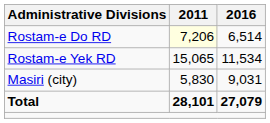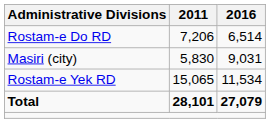 <table class="wikitable">
 <tr>
 <th>Administrative Divisions</th>
 <th>2011</th>
 <th>2016</th>
 </tr>
 <tr>
 <td><a href='#'>Rostam-e Do RD</a></td>
-<td style="background: lightyellow; text-align: right;">7,206</td>
+<td style="text-align: right;">7,206</td>
 <td style="text-align: right;">6,514</td>
+</tr>
+<tr>
+<td><a href='#'>Masiri</a> (city)</td>
+<td style="text-align: right;">5,830</td>
+<td style="text-align: right;">9,031</td>
 </tr>
 <tr>
 <td><a href='#'>Rostam-e Yek RD</a></td>
 <td style="text-align: right;">15,065</td>
 <td style="text-align: right;">11,534</td>
-</tr>
-<tr>
-<td><a href='#'>Masiri</a> (city)</td>
-<td style="text-align: right;">5,830</td>
-<td style="text-align: right;">9,031</td>
 </tr>
 <tr>
 <td><strong>Total</strong></td>
 <td style="text-align: right;"><strong>28,101</strong></td>
 <td style="text-align: right;"><strong>27,079</strong></td>
 </tr>
 <tr>
 <td colspan=3></td>
 </tr>
 </table>
